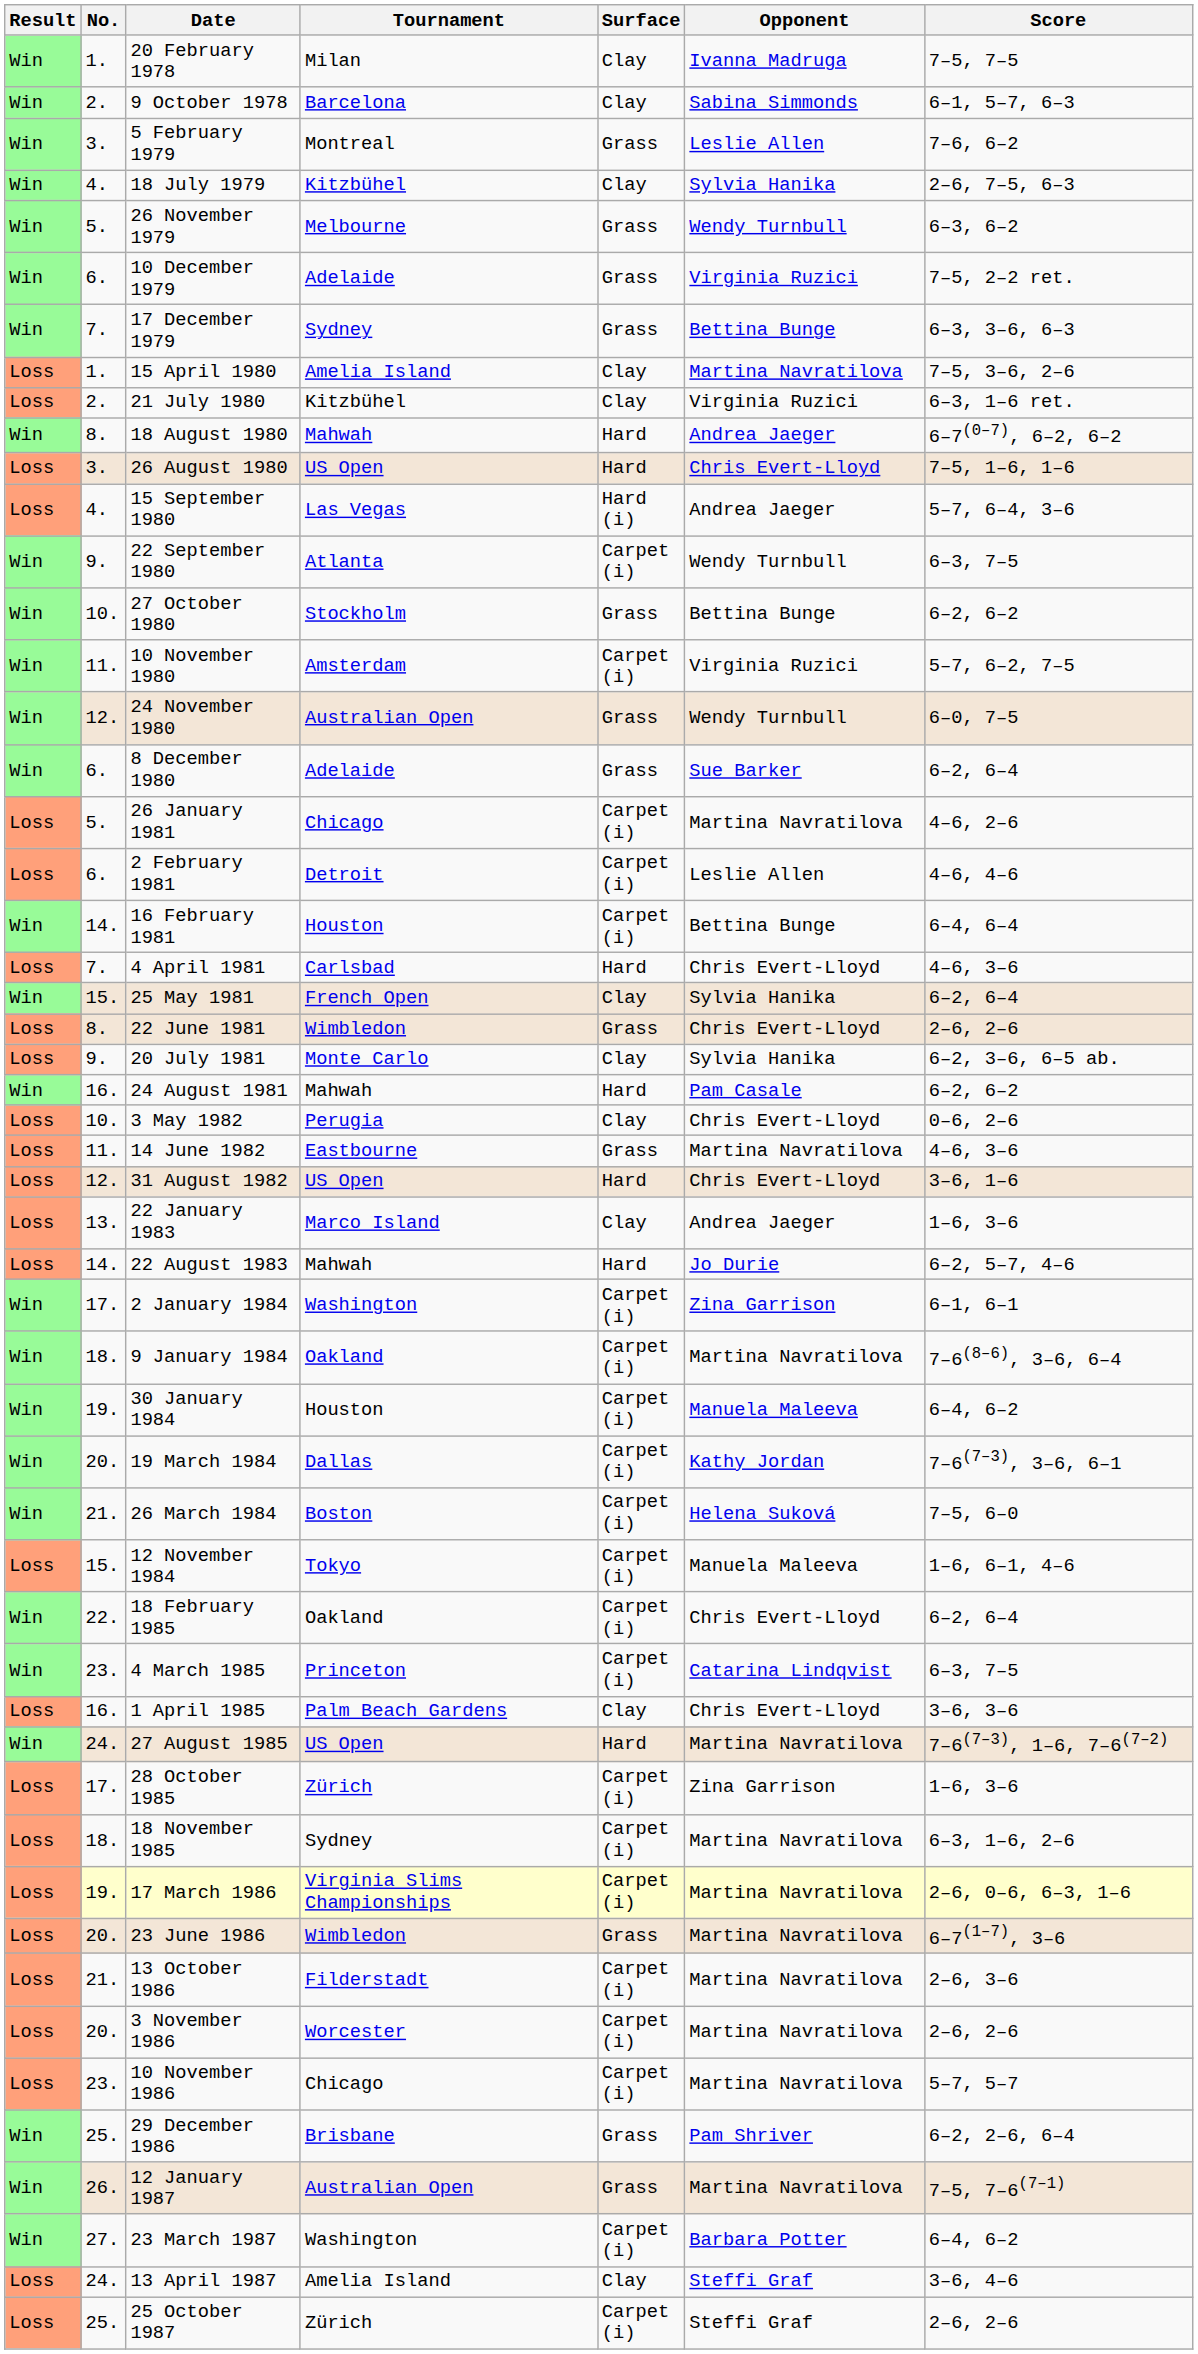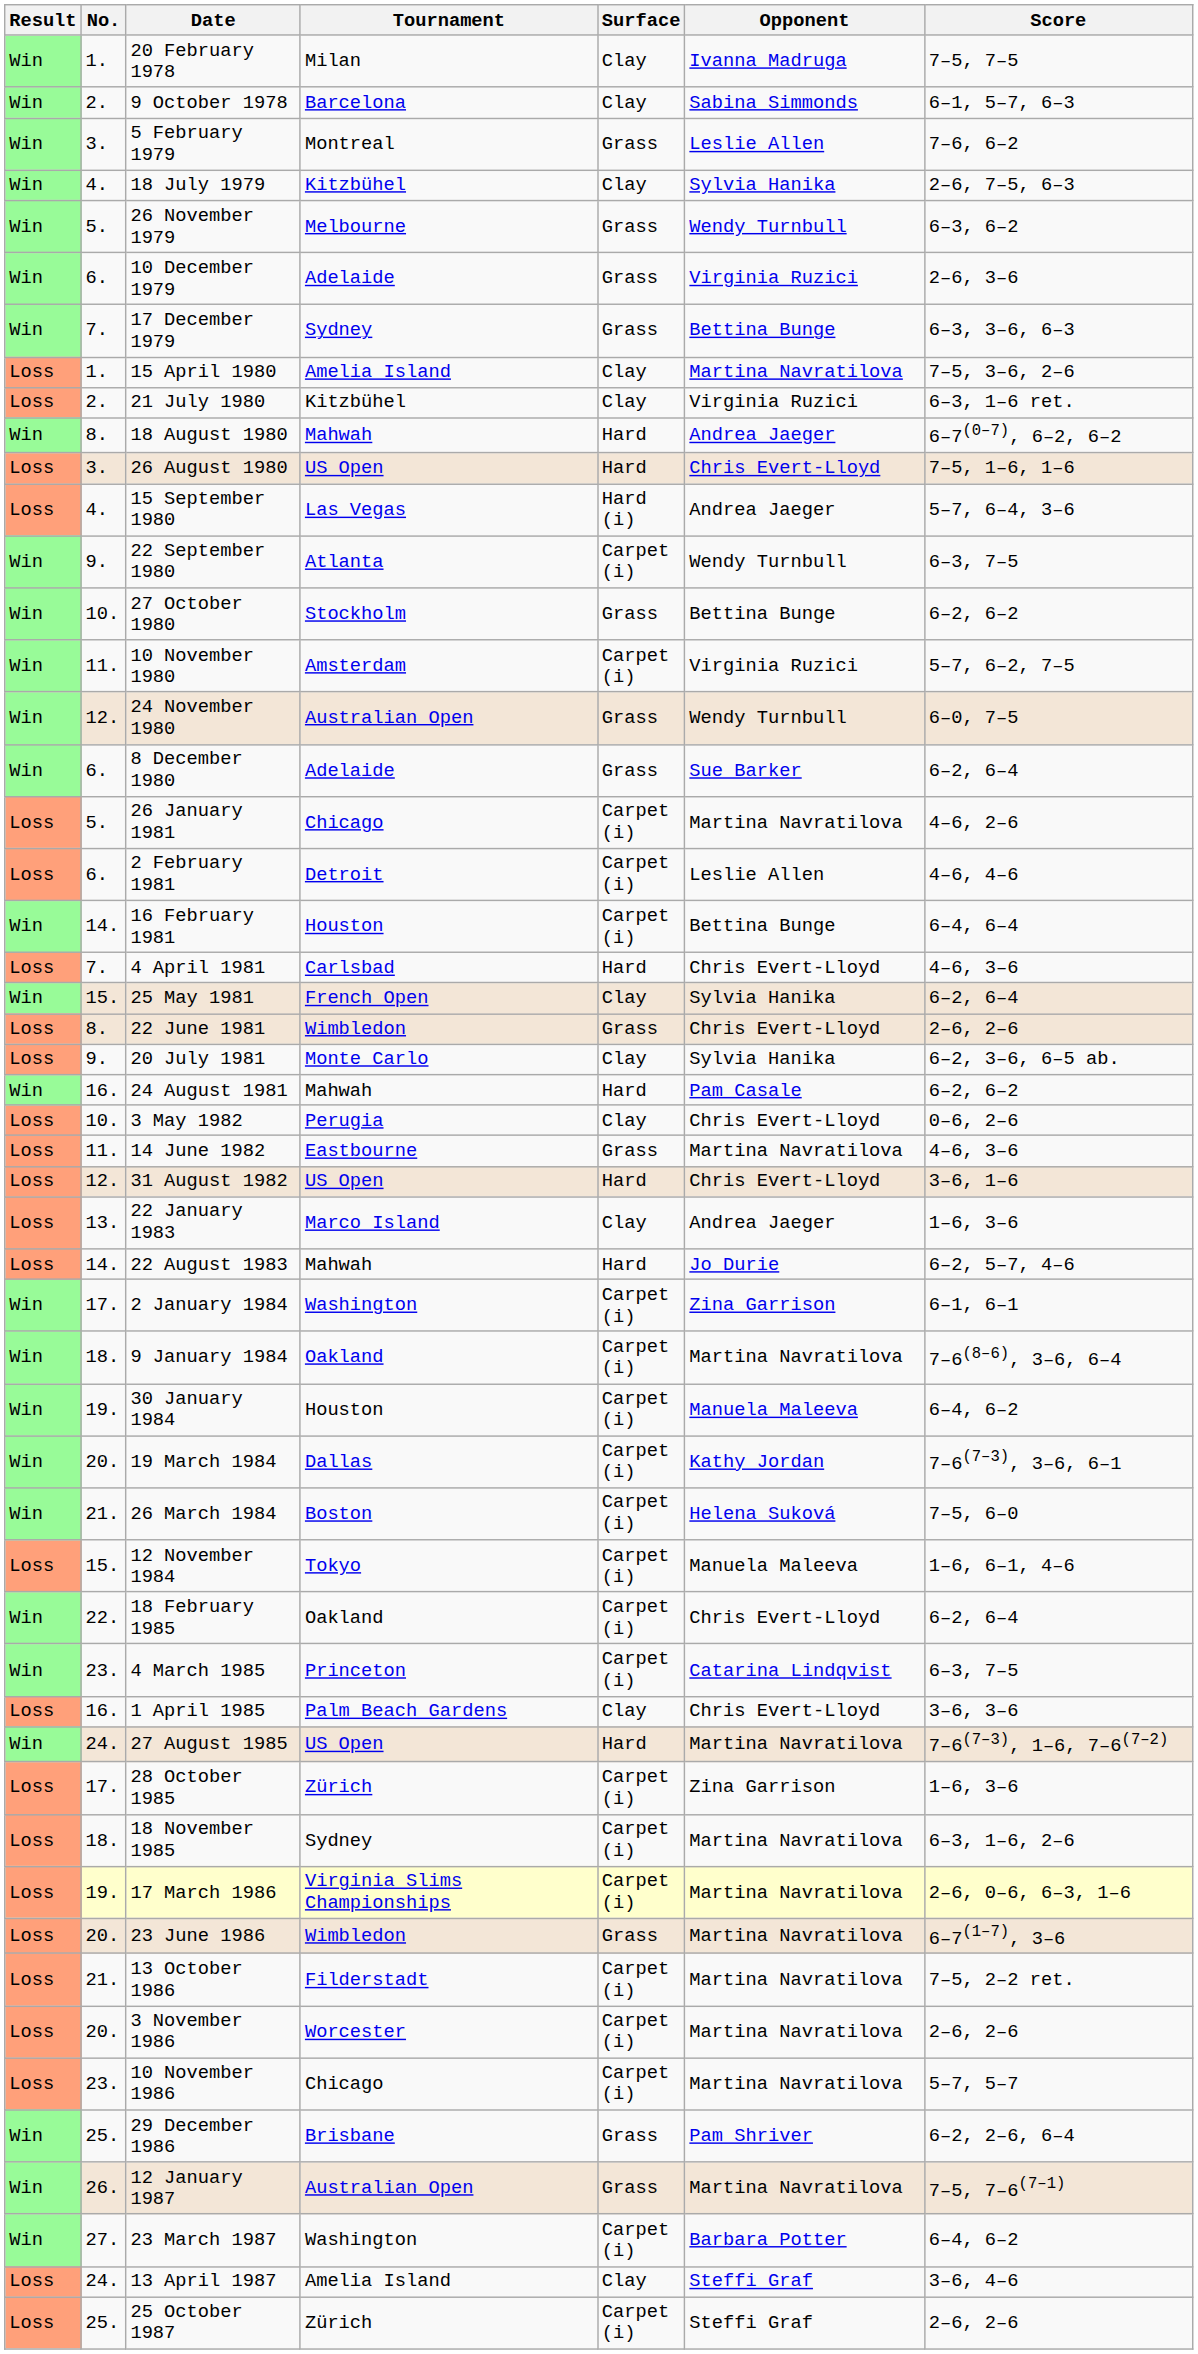 <table class="sortable wikitable">
 <tr>
 <th>Result</th>
 <th style="width:25px">No.</th>
 <th style="width:115px">Date</th>
 <th style="width:200px">Tournament</th>
 <th style="width:50px">Surface</th>
 <th style="width:160px">Opponent</th>
 <th style="width:180px" class="unsortable">Score</th>
 </tr>
 <tr>
 <td style="background:#98fb98;">Win</td>
 <td>1.</td>
 <td>20 February 1978</td>
 <td>Milan</td>
 <td>Clay</td>
 <td> <a href='#'>Ivanna Madruga</a></td>
 <td>7–5, 7–5</td>
 </tr>
 <tr>
 <td style="background:#98fb98;">Win</td>
 <td>2.</td>
 <td>9 October 1978</td>
 <td><a href='#'>Barcelona</a></td>
 <td>Clay</td>
 <td> <a href='#'>Sabina Simmonds</a></td>
 <td>6–1, 5–7, 6–3</td>
 </tr>
 <tr>
 <td style="background:#98fb98;">Win</td>
 <td>3.</td>
 <td>5 February 1979</td>
 <td>Montreal</td>
 <td>Grass</td>
 <td> <a href='#'>Leslie Allen</a></td>
 <td>7–6, 6–2</td>
 </tr>
 <tr>
 <td style="background:#98fb98;">Win</td>
 <td>4.</td>
 <td>18 July 1979</td>
 <td><a href='#'>Kitzbühel</a></td>
 <td>Clay</td>
 <td> <a href='#'>Sylvia Hanika</a></td>
 <td>2–6, 7–5, 6–3</td>
 </tr>
 <tr>
 <td style="background:#98fb98;">Win</td>
 <td>5.</td>
 <td>26 November 1979</td>
 <td><a href='#'>Melbourne</a></td>
 <td>Grass</td>
 <td> <a href='#'>Wendy Turnbull</a></td>
 <td>6–3, 6–2</td>
 </tr>
 <tr>
 <td style="background:#98fb98;">Win</td>
 <td>6.</td>
 <td>10 December 1979</td>
 <td><a href='#'>Adelaide</a></td>
 <td>Grass</td>
 <td> <a href='#'>Virginia Ruzici</a></td>
-<td>7–5, 2–2 ret.</td>
+<td>2–6, 3–6</td>
 </tr>
 <tr>
 <td style="background:#98fb98;">Win</td>
 <td>7.</td>
 <td>17 December 1979</td>
 <td><a href='#'>Sydney</a></td>
 <td>Grass</td>
 <td> <a href='#'>Bettina Bunge</a></td>
 <td>6–3, 3–6, 6–3</td>
 </tr>
 <tr>
 <td style="background:#ffa07a;">Loss</td>
 <td>1.</td>
 <td>15 April 1980</td>
 <td><a href='#'>Amelia Island</a></td>
 <td>Clay</td>
 <td> <a href='#'>Martina Navratilova</a></td>
 <td>7–5, 3–6, 2–6</td>
 </tr>
 <tr>
 <td style="background:#ffa07a;">Loss</td>
 <td>2.</td>
 <td>21 July 1980</td>
 <td>Kitzbühel</td>
 <td>Clay</td>
 <td> Virginia Ruzici</td>
 <td>6–3, 1–6 ret.</td>
 </tr>
 <tr>
 <td style="background:#98fb98;">Win</td>
 <td>8.</td>
 <td>18 August 1980</td>
 <td><a href='#'>Mahwah</a></td>
 <td>Hard</td>
 <td> <a href='#'>Andrea Jaeger</a></td>
 <td>6–7<sup>(0–7)</sup>, 6–2, 6–2</td>
 </tr>
 <tr style="background:#f3e6d7;">
 <td style="background:#ffa07a;">Loss</td>
 <td>3.</td>
 <td>26 August 1980</td>
 <td><a href='#'>US Open</a></td>
 <td>Hard</td>
 <td> <a href='#'>Chris Evert-Lloyd</a></td>
 <td>7–5, 1–6, 1–6</td>
 </tr>
 <tr>
 <td style="background:#ffa07a;">Loss</td>
 <td>4.</td>
 <td>15 September 1980</td>
 <td><a href='#'>Las Vegas</a></td>
 <td>Hard (i)</td>
 <td> Andrea Jaeger</td>
 <td>5–7, 6–4, 3–6</td>
 </tr>
 <tr>
 <td style="background:#98fb98;">Win</td>
 <td>9.</td>
 <td>22 September 1980</td>
 <td><a href='#'>Atlanta</a></td>
 <td>Carpet (i)</td>
 <td> Wendy Turnbull</td>
 <td>6–3, 7–5</td>
 </tr>
 <tr>
 <td style="background:#98fb98;">Win</td>
 <td>10.</td>
 <td>27 October 1980</td>
 <td><a href='#'>Stockholm</a></td>
 <td>Grass</td>
 <td> Bettina Bunge</td>
 <td>6–2, 6–2</td>
 </tr>
 <tr>
 <td style="background:#98fb98;">Win</td>
 <td>11.</td>
 <td>10 November 1980</td>
 <td><a href='#'>Amsterdam</a></td>
 <td>Carpet (i)</td>
 <td> Virginia Ruzici</td>
 <td>5–7, 6–2, 7–5</td>
 </tr>
 <tr style="background:#f3e6d7;">
 <td style="background:#98fb98;">Win</td>
 <td>12.</td>
 <td>24 November 1980</td>
 <td><a href='#'>Australian Open</a></td>
 <td>Grass</td>
 <td> Wendy Turnbull</td>
 <td>6–0, 7–5</td>
 </tr>
 <tr>
 <td style="background:#98fb98;">Win</td>
 <td>6.</td>
 <td>8 December 1980</td>
 <td><a href='#'>Adelaide</a></td>
 <td>Grass</td>
 <td> <a href='#'>Sue Barker</a></td>
 <td>6–2, 6–4</td>
 </tr>
 <tr>
 <td style="background:#ffa07a;">Loss</td>
 <td>5.</td>
 <td>26 January 1981</td>
 <td><a href='#'>Chicago</a></td>
 <td>Carpet (i)</td>
 <td> Martina Navratilova</td>
 <td>4–6, 2–6</td>
 </tr>
 <tr>
 <td style="background:#ffa07a;">Loss</td>
 <td>6.</td>
 <td>2 February 1981</td>
 <td><a href='#'>Detroit</a></td>
 <td>Carpet (i)</td>
 <td> Leslie Allen</td>
 <td>4–6, 4–6</td>
 </tr>
 <tr>
 <td style="background:#98fb98;">Win</td>
 <td>14.</td>
 <td>16 February 1981</td>
 <td><a href='#'>Houston</a></td>
 <td>Carpet (i)</td>
 <td> Bettina Bunge</td>
 <td>6–4, 6–4</td>
 </tr>
 <tr>
 <td style="background:#ffa07a;">Loss</td>
 <td>7.</td>
 <td>4 April 1981</td>
 <td><a href='#'>Carlsbad</a></td>
 <td>Hard</td>
 <td> Chris Evert-Lloyd</td>
 <td>4–6, 3–6</td>
 </tr>
 <tr style="background:#f3e6d7;">
 <td style="background:#98fb98;">Win</td>
 <td>15.</td>
 <td>25 May 1981</td>
 <td><a href='#'>French Open</a></td>
 <td>Clay</td>
 <td> Sylvia Hanika</td>
 <td>6–2, 6–4</td>
 </tr>
 <tr style="background:#f3e6d7;">
 <td style="background:#ffa07a;">Loss</td>
 <td>8.</td>
 <td>22 June 1981</td>
 <td><a href='#'>Wimbledon</a></td>
 <td>Grass</td>
 <td> Chris Evert-Lloyd</td>
 <td>2–6, 2–6</td>
 </tr>
 <tr>
 <td style="background:#ffa07a;">Loss</td>
 <td>9.</td>
 <td>20 July 1981</td>
 <td><a href='#'>Monte Carlo</a></td>
 <td>Clay</td>
 <td> Sylvia Hanika</td>
 <td>6–2, 3–6, 6–5 ab.</td>
 </tr>
 <tr>
 <td style="background:#98fb98;">Win</td>
 <td>16.</td>
 <td>24 August 1981</td>
 <td>Mahwah</td>
 <td>Hard</td>
 <td> <a href='#'>Pam Casale</a></td>
 <td>6–2, 6–2</td>
 </tr>
 <tr>
 <td style="background:#ffa07a;">Loss</td>
 <td>10.</td>
 <td>3 May 1982</td>
 <td><a href='#'>Perugia</a></td>
 <td>Clay</td>
 <td> Chris Evert-Lloyd</td>
 <td>0–6, 2–6</td>
 </tr>
 <tr>
 <td style="background:#ffa07a;">Loss</td>
 <td>11.</td>
 <td>14 June 1982</td>
 <td><a href='#'>Eastbourne</a></td>
 <td>Grass</td>
 <td> Martina Navratilova</td>
 <td>4–6, 3–6</td>
 </tr>
 <tr style="background:#f3e6d7;">
 <td style="background:#ffa07a;">Loss</td>
 <td>12.</td>
 <td>31 August 1982</td>
 <td><a href='#'>US Open</a></td>
 <td>Hard</td>
 <td> Chris Evert-Lloyd</td>
 <td>3–6, 1–6</td>
 </tr>
 <tr>
 <td style="background:#ffa07a;">Loss</td>
 <td>13.</td>
 <td>22 January 1983</td>
 <td><a href='#'>Marco Island</a></td>
 <td>Clay</td>
 <td> Andrea Jaeger</td>
 <td>1–6, 3–6</td>
 </tr>
 <tr>
 <td style="background:#ffa07a;">Loss</td>
 <td>14.</td>
 <td>22 August 1983</td>
 <td>Mahwah</td>
 <td>Hard</td>
 <td> <a href='#'>Jo Durie</a></td>
 <td>6–2, 5–7, 4–6</td>
 </tr>
 <tr>
 <td style="background:#98fb98;">Win</td>
 <td>17.</td>
 <td>2 January 1984</td>
 <td><a href='#'>Washington</a></td>
 <td>Carpet (i)</td>
 <td> <a href='#'>Zina Garrison</a></td>
 <td>6–1, 6–1</td>
 </tr>
 <tr>
 <td style="background:#98fb98;">Win</td>
 <td>18.</td>
 <td>9 January 1984</td>
 <td><a href='#'>Oakland</a></td>
 <td>Carpet (i)</td>
 <td> Martina Navratilova</td>
 <td>7–6<sup>(8–6)</sup>, 3–6, 6–4</td>
 </tr>
 <tr>
 <td style="background:#98fb98;">Win</td>
 <td>19.</td>
 <td>30 January 1984</td>
 <td>Houston</td>
 <td>Carpet (i)</td>
 <td> <a href='#'>Manuela Maleeva</a></td>
 <td>6–4, 6–2</td>
 </tr>
 <tr>
 <td style="background:#98fb98;">Win</td>
 <td>20.</td>
 <td>19 March 1984</td>
 <td><a href='#'>Dallas</a></td>
 <td>Carpet (i)</td>
 <td> <a href='#'>Kathy Jordan</a></td>
 <td>7–6<sup>(7–3)</sup>, 3–6, 6–1</td>
 </tr>
 <tr>
 <td style="background:#98fb98;">Win</td>
 <td>21.</td>
 <td>26 March 1984</td>
 <td><a href='#'>Boston</a></td>
 <td>Carpet (i)</td>
 <td> <a href='#'>Helena Suková</a></td>
 <td>7–5, 6–0</td>
 </tr>
 <tr>
 <td style="background:#ffa07a;">Loss</td>
 <td>15.</td>
 <td>12 November 1984</td>
 <td><a href='#'>Tokyo</a></td>
 <td>Carpet (i)</td>
 <td> Manuela Maleeva</td>
 <td>1–6, 6–1, 4–6</td>
 </tr>
 <tr>
 <td style="background:#98fb98;">Win</td>
 <td>22.</td>
 <td>18 February 1985</td>
 <td>Oakland</td>
 <td>Carpet (i)</td>
 <td> Chris Evert-Lloyd</td>
 <td>6–2, 6–4</td>
 </tr>
 <tr>
 <td style="background:#98fb98;">Win</td>
 <td>23.</td>
 <td>4 March 1985</td>
 <td><a href='#'>Princeton</a></td>
 <td>Carpet (i)</td>
 <td> <a href='#'>Catarina Lindqvist</a></td>
 <td>6–3, 7–5</td>
 </tr>
 <tr>
 <td style="background:#ffa07a;">Loss</td>
 <td>16.</td>
 <td>1 April 1985</td>
 <td><a href='#'>Palm Beach Gardens</a></td>
 <td>Clay</td>
 <td> Chris Evert-Lloyd</td>
 <td>3–6, 3–6</td>
 </tr>
 <tr style="background:#f3e6d7;">
 <td style="background:#98fb98;">Win</td>
 <td>24.</td>
 <td>27 August 1985</td>
 <td><a href='#'>US Open</a></td>
 <td>Hard</td>
 <td> Martina Navratilova</td>
 <td>7–6<sup>(7–3)</sup>, 1–6, 7–6<sup>(7–2)</sup></td>
 </tr>
 <tr>
 <td style="background:#ffa07a;">Loss</td>
 <td>17.</td>
 <td>28 October 1985</td>
 <td><a href='#'>Zürich</a></td>
 <td>Carpet (i)</td>
 <td> Zina Garrison</td>
 <td>1–6, 3–6</td>
 </tr>
 <tr>
 <td style="background:#ffa07a;">Loss</td>
 <td>18.</td>
 <td>18 November 1985</td>
 <td>Sydney</td>
 <td>Carpet (i)</td>
 <td> Martina Navratilova</td>
 <td>6–3, 1–6, 2–6</td>
 </tr>
 <tr style="background:#ffc;">
 <td style="background:#ffa07a;">Loss</td>
 <td>19.</td>
 <td>17 March 1986</td>
 <td><a href='#'>Virginia Slims Championships</a></td>
 <td>Carpet (i)</td>
 <td> Martina Navratilova</td>
 <td>2–6, 0–6, 6–3, 1–6</td>
 </tr>
 <tr style="background:#f3e6d7;">
 <td style="background:#ffa07a;">Loss</td>
 <td>20.</td>
 <td>23 June 1986</td>
 <td><a href='#'>Wimbledon</a></td>
 <td>Grass</td>
 <td> Martina Navratilova</td>
 <td>6–7<sup>(1–7)</sup>, 3–6</td>
 </tr>
 <tr>
 <td style="background:#ffa07a;">Loss</td>
 <td>21.</td>
 <td>13 October 1986</td>
 <td><a href='#'>Filderstadt</a></td>
 <td>Carpet (i)</td>
 <td> Martina Navratilova</td>
-<td>2–6, 3–6</td>
+<td>7–5, 2–2 ret.</td>
 </tr>
 <tr>
 <td style="background:#ffa07a;">Loss</td>
 <td>20.</td>
 <td>3 November 1986</td>
 <td><a href='#'>Worcester</a></td>
 <td>Carpet (i)</td>
 <td> Martina Navratilova</td>
 <td>2–6, 2–6</td>
 </tr>
 <tr>
 <td style="background:#ffa07a;">Loss</td>
 <td>23.</td>
 <td>10 November 1986</td>
 <td>Chicago</td>
 <td>Carpet (i)</td>
 <td> Martina Navratilova</td>
 <td>5–7, 5–7</td>
 </tr>
 <tr>
 <td style="background:#98fb98;">Win</td>
 <td>25.</td>
 <td>29 December 1986</td>
 <td><a href='#'>Brisbane</a></td>
 <td>Grass</td>
 <td> <a href='#'>Pam Shriver</a></td>
 <td>6–2, 2–6, 6–4</td>
 </tr>
 <tr style="background:#f3e6d7;">
 <td style="background:#98fb98;">Win</td>
 <td>26.</td>
 <td>12 January 1987</td>
 <td><a href='#'>Australian Open</a></td>
 <td>Grass</td>
 <td> Martina Navratilova</td>
 <td>7–5, 7–6<sup>(7–1)</sup></td>
 </tr>
 <tr>
 <td style="background:#98fb98;">Win</td>
 <td>27.</td>
 <td>23 March 1987</td>
 <td>Washington</td>
 <td>Carpet (i)</td>
 <td> <a href='#'>Barbara Potter</a></td>
 <td>6–4, 6–2</td>
 </tr>
 <tr>
 <td style="background:#ffa07a;">Loss</td>
 <td>24.</td>
 <td>13 April 1987</td>
 <td>Amelia Island</td>
 <td>Clay</td>
 <td> <a href='#'>Steffi Graf</a></td>
 <td>3–6, 4–6</td>
 </tr>
 <tr>
 <td style="background:#ffa07a;">Loss</td>
 <td>25.</td>
 <td>25 October 1987</td>
 <td>Zürich</td>
 <td>Carpet (i)</td>
 <td> Steffi Graf</td>
 <td>2–6, 2–6</td>
 </tr>
 </table>
